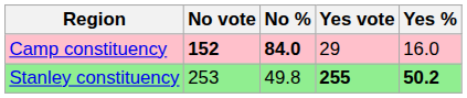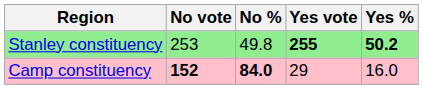 <table class="wikitable sortable">
 <tr>
 <th>Region</th>
 <th>No vote</th>
 <th>No %</th>
 <th>Yes vote</th>
 <th>Yes %</th>
 </tr>
+<tr style="background:lightgreen;">
+<td><a href='#'>Stanley constituency</a></td>
+<td>253</td>
+<td>49.8</td>
+<td><strong>255</strong></td>
+<td><strong>50.2</strong></td>
+</tr>
 <tr style="background:pink;">
 <td><a href='#'>Camp constituency</a></td>
 <td><strong>152</strong></td>
 <td><strong>84.0</strong></td>
 <td>29</td>
 <td>16.0</td>
 </tr>
-<tr style="background:lightgreen;">
-<td><a href='#'>Stanley constituency</a></td>
-<td>253</td>
-<td>49.8</td>
-<td><strong>255</strong></td>
-<td><strong>50.2</strong></td>
-</tr>
 </table>
